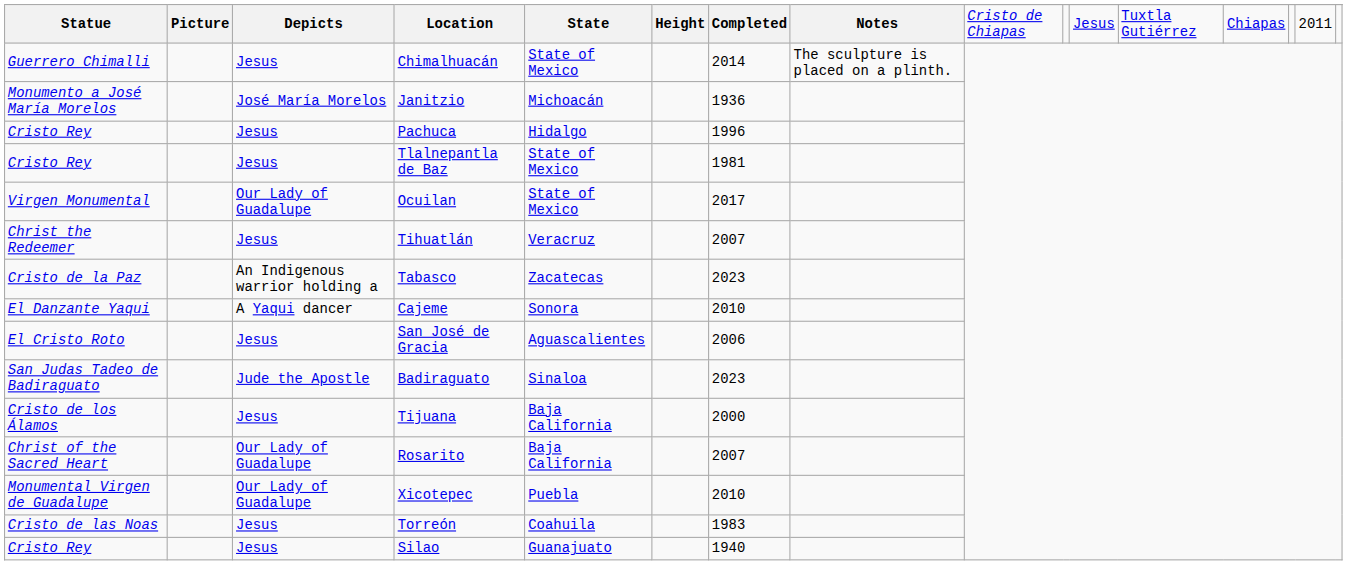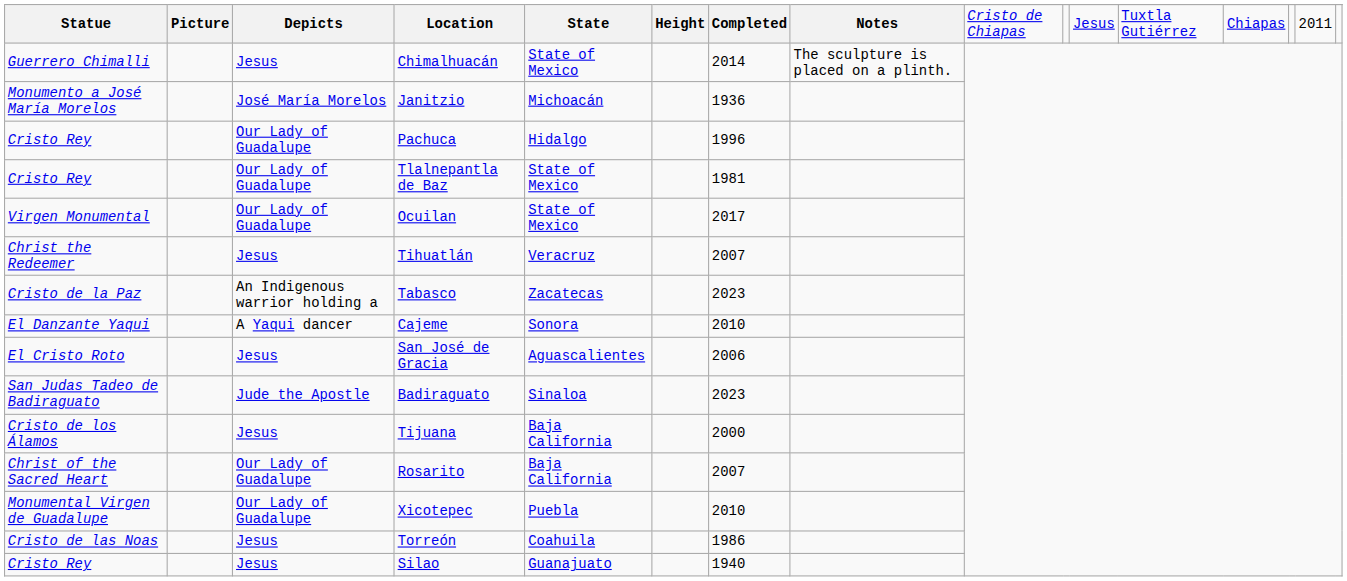 <table class="wikitable sortable">
 <tr>
 <th rowspan="2">Statue</th>
 <th rowspan="2">Picture</th>
 <th rowspan="2">Depicts</th>
 <th rowspan="2">Location</th>
 <th rowspan="2">State</th>
 <th rowspan="2">Height</th>
 <th rowspan="2">Completed</th>
 <th rowspan="2" class="unsortable">Notes</th>
 </tr>
 <tr>
 <td><em><a href='#'>Cristo de Chiapas</a></em></td>
 <td></td>
 <td><a href='#'>Jesus</a></td>
 <td><a href='#'>Tuxtla Gutiérrez</a></td>
 <td><a href='#'>Chiapas</a></td>
 <td></td>
 <td>2011</td>
 <td></td>
 </tr>
 <tr>
 <td><em><a href='#'>Guerrero Chimalli</a></em></td>
 <td></td>
 <td><a href='#'>Jesus</a></td>
 <td><a href='#'>Chimalhuacán</a></td>
 <td><a href='#'>State of Mexico</a></td>
 <td></td>
 <td>2014</td>
 <td>The sculpture is placed on a  plinth.</td>
 </tr>
 <tr>
 <td><em><a href='#'>Monumento a José María Morelos</a></em></td>
 <td></td>
 <td><a href='#'>José María Morelos</a></td>
 <td><a href='#'>Janitzio</a></td>
 <td><a href='#'>Michoacán</a></td>
 <td></td>
 <td>1936</td>
 <td></td>
 </tr>
 <tr>
 <td><em><a href='#'>Cristo Rey</a></em></td>
 <td></td>
-<td><a href='#'>Jesus</a></td>
+<td><a href='#'>Our Lady of Guadalupe</a></td>
 <td><a href='#'>Pachuca</a></td>
 <td><a href='#'>Hidalgo</a></td>
 <td></td>
 <td>1996</td>
 <td></td>
 </tr>
 <tr>
 <td><em><a href='#'>Cristo Rey</a></em></td>
 <td></td>
-<td><a href='#'>Jesus</a></td>
+<td><a href='#'>Our Lady of Guadalupe</a></td>
 <td><a href='#'>Tlalnepantla de Baz</a></td>
 <td><a href='#'>State of Mexico</a></td>
 <td></td>
 <td>1981</td>
 <td></td>
 </tr>
 <tr>
 <td><em><a href='#'>Virgen Monumental</a></em></td>
 <td></td>
 <td><a href='#'>Our Lady of Guadalupe</a></td>
 <td><a href='#'>Ocuilan</a></td>
 <td><a href='#'>State of Mexico</a></td>
 <td></td>
 <td>2017</td>
 <td></td>
 </tr>
 <tr>
 <td><em><a href='#'>Christ the Redeemer</a></em></td>
 <td></td>
 <td><a href='#'>Jesus</a></td>
 <td><a href='#'>Tihuatlán</a></td>
 <td><a href='#'>Veracruz</a></td>
 <td></td>
 <td>2007</td>
 <td></td>
 </tr>
 <tr>
 <td><em><a href='#'>Cristo de la Paz</a></em></td>
 <td></td>
 <td>An Indigenous warrior holding a </td>
 <td><a href='#'>Tabasco</a></td>
 <td><a href='#'>Zacatecas</a></td>
 <td></td>
 <td>2023</td>
 <td></td>
 </tr>
 <tr>
 <td><em><a href='#'>El Danzante Yaqui</a></em></td>
 <td></td>
 <td>A <a href='#'>Yaqui</a> dancer</td>
 <td><a href='#'>Cajeme</a></td>
 <td><a href='#'>Sonora</a></td>
 <td></td>
 <td>2010</td>
 <td></td>
 </tr>
 <tr>
 <td><em><a href='#'>El Cristo Roto</a></em></td>
 <td></td>
 <td><a href='#'>Jesus</a></td>
 <td><a href='#'>San José de Gracia</a></td>
 <td><a href='#'>Aguascalientes</a></td>
 <td></td>
 <td>2006</td>
 <td></td>
 </tr>
 <tr>
 <td><em><a href='#'>San Judas Tadeo de Badiraguato</a></em></td>
 <td></td>
 <td><a href='#'>Jude the Apostle</a></td>
 <td><a href='#'>Badiraguato</a></td>
 <td><a href='#'>Sinaloa</a></td>
 <td></td>
 <td>2023</td>
 <td></td>
 </tr>
 <tr>
 <td><em><a href='#'>Cristo de los Álamos</a></em></td>
 <td></td>
 <td><a href='#'>Jesus</a></td>
 <td><a href='#'>Tijuana</a></td>
 <td><a href='#'>Baja California</a></td>
 <td></td>
 <td>2000</td>
 <td></td>
 </tr>
 <tr>
 <td><em><a href='#'>Christ of the Sacred Heart</a></em></td>
 <td></td>
 <td><a href='#'>Our Lady of Guadalupe</a></td>
 <td><a href='#'>Rosarito</a></td>
 <td><a href='#'>Baja California</a></td>
 <td></td>
 <td>2007</td>
 <td></td>
 </tr>
 <tr>
 <td><em><a href='#'>Monumental Virgen de Guadalupe</a></em></td>
 <td></td>
 <td><a href='#'>Our Lady of Guadalupe</a></td>
 <td><a href='#'>Xicotepec</a></td>
 <td><a href='#'>Puebla</a></td>
 <td></td>
 <td>2010</td>
 <td></td>
 </tr>
 <tr>
 <td><em><a href='#'>Cristo de las Noas</a></em></td>
 <td></td>
 <td><a href='#'>Jesus</a></td>
 <td><a href='#'>Torreón</a></td>
 <td><a href='#'>Coahuila</a></td>
 <td></td>
-<td>1983</td>
+<td>1986</td>
 <td></td>
 </tr>
 <tr>
 <td><em><a href='#'>Cristo Rey</a></em></td>
 <td></td>
 <td><a href='#'>Jesus</a></td>
 <td><a href='#'>Silao</a></td>
 <td><a href='#'>Guanajuato</a></td>
 <td></td>
 <td>1940</td>
 <td></td>
 </tr>
 </table>
